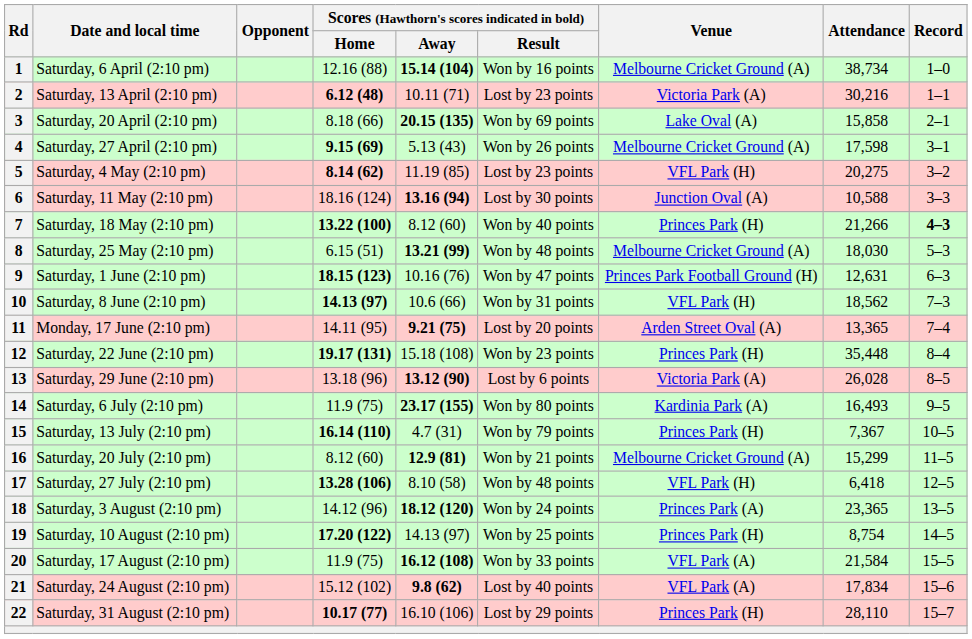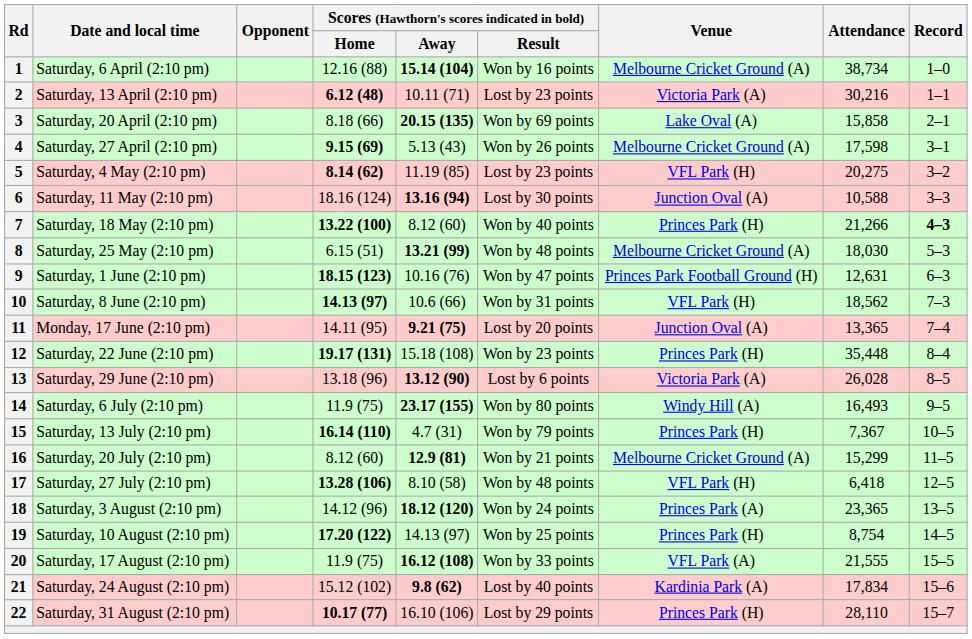 <table class="wikitable" style="font-size:90%; text-align:center; width: 100%; margin-left: auto; margin-right: auto">
 <tr>
 <th rowspan="2">Rd</th>
 <th rowspan="2">Date and local time</th>
 <th rowspan="2">Opponent</th>
 <th colspan="3">Scores <small>(Hawthorn's scores indicated in bold)</small></th>
 <th rowspan="2">Venue</th>
 <th rowspan="2">Attendance</th>
 <th rowspan="2">Record</th>
 </tr>
 <tr>
 <th>Home</th>
 <th>Away</th>
 <th>Result</th>
 </tr>
 <tr style="background:#cfc">
 <th>1</th>
 <td align=left>Saturday, 6 April (2:10 pm)</td>
 <td align=left></td>
 <td>12.16 (88)</td>
 <td><strong>15.14 (104)</strong></td>
 <td>Won by 16 points</td>
 <td><a href='#'>Melbourne Cricket Ground</a> (A)</td>
 <td>38,734</td>
 <td>1–0</td>
 </tr>
 <tr style="background:#fcc;">
 <th>2</th>
 <td align=left>Saturday, 13 April (2:10 pm)</td>
 <td align=left></td>
 <td><strong>6.12 (48)</strong></td>
 <td>10.11 (71)</td>
 <td>Lost by 23 points</td>
 <td><a href='#'>Victoria Park</a> (A)</td>
 <td>30,216</td>
 <td>1–1</td>
 </tr>
 <tr style="background:#cfc">
 <th>3</th>
 <td align=left>Saturday, 20 April (2:10 pm)</td>
 <td align=left></td>
 <td>8.18 (66)</td>
 <td><strong>20.15 (135)</strong></td>
 <td>Won by 69 points</td>
 <td><a href='#'>Lake Oval</a> (A)</td>
 <td>15,858</td>
 <td>2–1</td>
 </tr>
 <tr style="background:#cfc">
 <th>4</th>
 <td align=left>Saturday, 27 April (2:10 pm)</td>
 <td align=left></td>
 <td><strong>9.15 (69)</strong></td>
 <td>5.13 (43)</td>
 <td>Won by 26 points</td>
 <td><a href='#'>Melbourne Cricket Ground</a> (A)</td>
 <td>17,598</td>
 <td>3–1</td>
 </tr>
 <tr style="background:#fcc;">
 <th>5</th>
 <td align=left>Saturday, 4 May (2:10 pm)</td>
 <td align=left></td>
 <td><strong>8.14 (62)</strong></td>
 <td>11.19 (85)</td>
 <td>Lost by 23 points</td>
 <td><a href='#'>VFL Park</a> (H)</td>
 <td>20,275</td>
 <td>3–2</td>
 </tr>
 <tr style="background:#fcc;">
 <th>6</th>
 <td align=left>Saturday, 11 May (2:10 pm)</td>
 <td align=left></td>
 <td>18.16 (124)</td>
 <td><strong>13.16 (94)</strong></td>
 <td>Lost by 30 points</td>
 <td><a href='#'>Junction Oval</a> (A)</td>
 <td>10,588</td>
 <td>3–3</td>
 </tr>
 <tr style="background:#cfc">
 <th>7</th>
 <td align=left>Saturday, 18 May (2:10 pm)</td>
 <td align=left></td>
 <td><strong>13.22 (100)</strong></td>
 <td>8.12 (60)</td>
 <td>Won by 40 points</td>
 <td><a href='#'>Princes Park</a> (H)</td>
 <td>21,266</td>
 <td><strong>4–3</strong></td>
 </tr>
 <tr style="background:#cfc">
 <th>8</th>
 <td align=left>Saturday, 25 May (2:10 pm)</td>
 <td align=left></td>
 <td>6.15 (51)</td>
 <td><strong>13.21 (99)</strong></td>
 <td>Won by 48 points</td>
 <td><a href='#'>Melbourne Cricket Ground</a> (A)</td>
 <td>18,030</td>
 <td>5–3</td>
 </tr>
 <tr style="background:#cfc">
 <th>9</th>
 <td align=left>Saturday, 1 June (2:10 pm)</td>
 <td align=left></td>
 <td><strong>18.15 (123)</strong></td>
 <td>10.16 (76)</td>
 <td>Won by 47 points</td>
 <td><a href='#'>Princes Park Football Ground</a> (H)</td>
 <td>12,631</td>
 <td>6–3</td>
 </tr>
 <tr style="background:#cfc">
 <th>10</th>
 <td align=left>Saturday, 8 June (2:10 pm)</td>
 <td align=left></td>
 <td><strong>14.13 (97)</strong></td>
 <td>10.6 (66)</td>
 <td>Won by 31 points</td>
 <td><a href='#'>VFL Park</a> (H)</td>
 <td>18,562</td>
 <td>7–3</td>
 </tr>
 <tr style="background:#fcc;">
 <th>11</th>
 <td align=left>Monday, 17 June (2:10 pm)</td>
 <td align=left></td>
 <td>14.11 (95)</td>
 <td><strong>9.21 (75)</strong></td>
 <td>Lost by 20 points</td>
-<td><a href='#'>Arden Street Oval</a> (A)</td>
+<td><a href='#'>Junction Oval</a> (A)</td>
 <td>13,365</td>
 <td>7–4</td>
 </tr>
 <tr style="background:#cfc">
 <th>12</th>
 <td align=left>Saturday, 22 June (2:10 pm)</td>
 <td align=left></td>
 <td><strong>19.17 (131)</strong></td>
 <td>15.18 (108)</td>
 <td>Won by 23 points</td>
 <td><a href='#'>Princes Park</a> (H)</td>
 <td>35,448</td>
 <td>8–4</td>
 </tr>
 <tr style="background:#fcc;">
 <th>13</th>
 <td align=left>Saturday, 29 June (2:10 pm)</td>
 <td align=left></td>
 <td>13.18 (96)</td>
 <td><strong>13.12 (90)</strong></td>
 <td>Lost by 6 points</td>
 <td><a href='#'>Victoria Park</a> (A)</td>
 <td>26,028</td>
 <td>8–5</td>
 </tr>
 <tr style="background:#cfc">
 <th>14</th>
 <td align=left>Saturday, 6 July (2:10 pm)</td>
 <td align=left></td>
 <td>11.9 (75)</td>
 <td><strong>23.17 (155)</strong></td>
 <td>Won by 80 points</td>
-<td><a href='#'>Kardinia Park</a> (A)</td>
+<td><a href='#'>Windy Hill</a> (A)</td>
 <td>16,493</td>
 <td>9–5</td>
 </tr>
 <tr style="background:#cfc">
 <th>15</th>
 <td align=left>Saturday, 13 July (2:10 pm)</td>
 <td align=left></td>
 <td><strong>16.14 (110)</strong></td>
 <td>4.7 (31)</td>
 <td>Won by 79 points</td>
 <td><a href='#'>Princes Park</a> (H)</td>
 <td>7,367</td>
 <td>10–5</td>
 </tr>
 <tr style="background:#cfc">
 <th>16</th>
 <td align=left>Saturday, 20 July (2:10 pm)</td>
 <td align=left></td>
 <td>8.12 (60)</td>
 <td><strong>12.9 (81)</strong></td>
 <td>Won by 21 points</td>
 <td><a href='#'>Melbourne Cricket Ground</a> (A)</td>
 <td>15,299</td>
 <td>11–5</td>
 </tr>
 <tr style="background:#cfc">
 <th>17</th>
 <td align=left>Saturday, 27 July (2:10 pm)</td>
 <td align=left></td>
 <td><strong>13.28 (106)</strong></td>
 <td>8.10 (58)</td>
 <td>Won by 48 points</td>
 <td><a href='#'>VFL Park</a> (H)</td>
 <td>6,418</td>
 <td>12–5</td>
 </tr>
 <tr style="background:#cfc">
 <th>18</th>
 <td align=left>Saturday, 3 August (2:10 pm)</td>
 <td align=left></td>
 <td>14.12 (96)</td>
 <td><strong>18.12 (120)</strong></td>
 <td>Won by 24 points</td>
 <td><a href='#'>Princes Park</a> (A)</td>
 <td>23,365</td>
 <td>13–5</td>
 </tr>
 <tr style="background:#cfc">
 <th>19</th>
 <td align=left>Saturday, 10 August (2:10 pm)</td>
 <td align=left></td>
 <td><strong>17.20 (122)</strong></td>
 <td>14.13 (97)</td>
 <td>Won by 25 points</td>
 <td><a href='#'>Princes Park</a> (H)</td>
 <td>8,754</td>
 <td>14–5</td>
 </tr>
 <tr style="background:#cfc">
 <th>20</th>
 <td align=left>Saturday, 17 August (2:10 pm)</td>
 <td align=left></td>
 <td>11.9 (75)</td>
 <td><strong>16.12 (108)</strong></td>
 <td>Won by 33 points</td>
 <td><a href='#'>VFL Park</a> (A)</td>
-<td>21,584</td>
+<td>21,555</td>
 <td>15–5</td>
 </tr>
 <tr style="background:#fcc;">
 <th>21</th>
 <td align=left>Saturday, 24 August (2:10 pm)</td>
 <td align=left></td>
 <td>15.12 (102)</td>
 <td><strong>9.8 (62)</strong></td>
 <td>Lost by 40 points</td>
-<td><a href='#'>VFL Park</a> (A)</td>
+<td><a href='#'>Kardinia Park</a> (A)</td>
 <td>17,834</td>
 <td>15–6</td>
 </tr>
 <tr style="background:#fcc;">
 <th>22</th>
 <td align=left>Saturday, 31 August (2:10 pm)</td>
 <td align=left></td>
 <td><strong>10.17 (77)</strong></td>
 <td>16.10 (106)</td>
 <td>Lost by 29 points</td>
 <td><a href='#'>Princes Park</a> (H)</td>
 <td>28,110</td>
 <td>15–7</td>
 </tr>
 <tr>
 <th colspan=9></th>
 </tr>
 </table>
